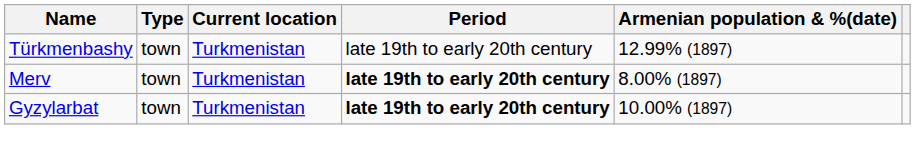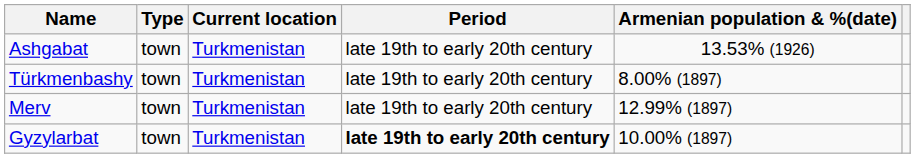 <table class="wikitable sortable">
 <tr>
 <th>Name</th>
 <th>Type</th>
 <th>Current location</th>
 <th>Period</th>
 <th>Armenian population & %(date)</th>
 <th></th>
 </tr>
 <tr>
+<td><a href='#'>Ashgabat</a></td>
+<td>town</td>
+<td> <a href='#'>Turkmenistan</a></td>
+<td>late 19th to early 20th century</td>
+<td align="center">13.53% <small>(1926)</small></td>
+<td align="center"></td>
+</tr>
+<tr>
 <td><a href='#'>Türkmenbashy</a></td>
 <td>town</td>
 <td> <a href='#'>Turkmenistan</a></td>
 <td>late 19th to early 20th century</td>
-<td>12.99% <small>(1897)</small></td>
+<td>8.00% <small>(1897)</small></td>
 <td></td>
 </tr>
 <tr>
 <td><a href='#'>Merv</a></td>
 <td>town</td>
 <td> <a href='#'>Turkmenistan</a></td>
-<td><strong>late 19th to early 20th century</strong></td>
-<td>8.00% <small>(1897)</small></td>
+<td>late 19th to early 20th century</td>
+<td>12.99% <small>(1897)</small></td>
 <td></td>
 </tr>
 <tr>
 <td><a href='#'>Gyzylarbat</a></td>
 <td>town</td>
 <td> <a href='#'>Turkmenistan</a></td>
 <td><strong>late 19th to early 20th century</strong></td>
 <td>10.00% <small>(1897)</small></td>
 <td></td>
 </tr>
 </table>
